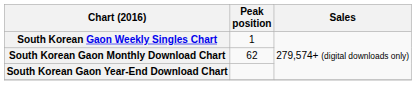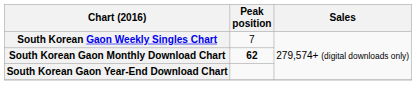 <table class="wikitable sortable plainrowheaders" style="text-align:center;">
 <tr>
 <th scope="col">Chart (2016)</th>
 <th scope="col">Peak<br>position</th>
 <th scope="col">Sales</th>
 </tr>
 <tr>
 <th scope="row">South Korean <a href='#'>Gaon Weekly Singles Chart</a></th>
-<td>1</td>
+<td>7</td>
 <td rowspan="3">279,574+ <small>(digital downloads only)</small></td>
 </tr>
 <tr>
 <th scope="row">South Korean Gaon Monthly Download Chart</th>
-<td>62</td>
+<td><strong>62</strong></td>
 </tr>
 <tr>
 <th scope="row">South Korean Gaon Year-End Download Chart</th>
 <td></td>
 </tr>
 <tr>
 </tr>
 </table>
